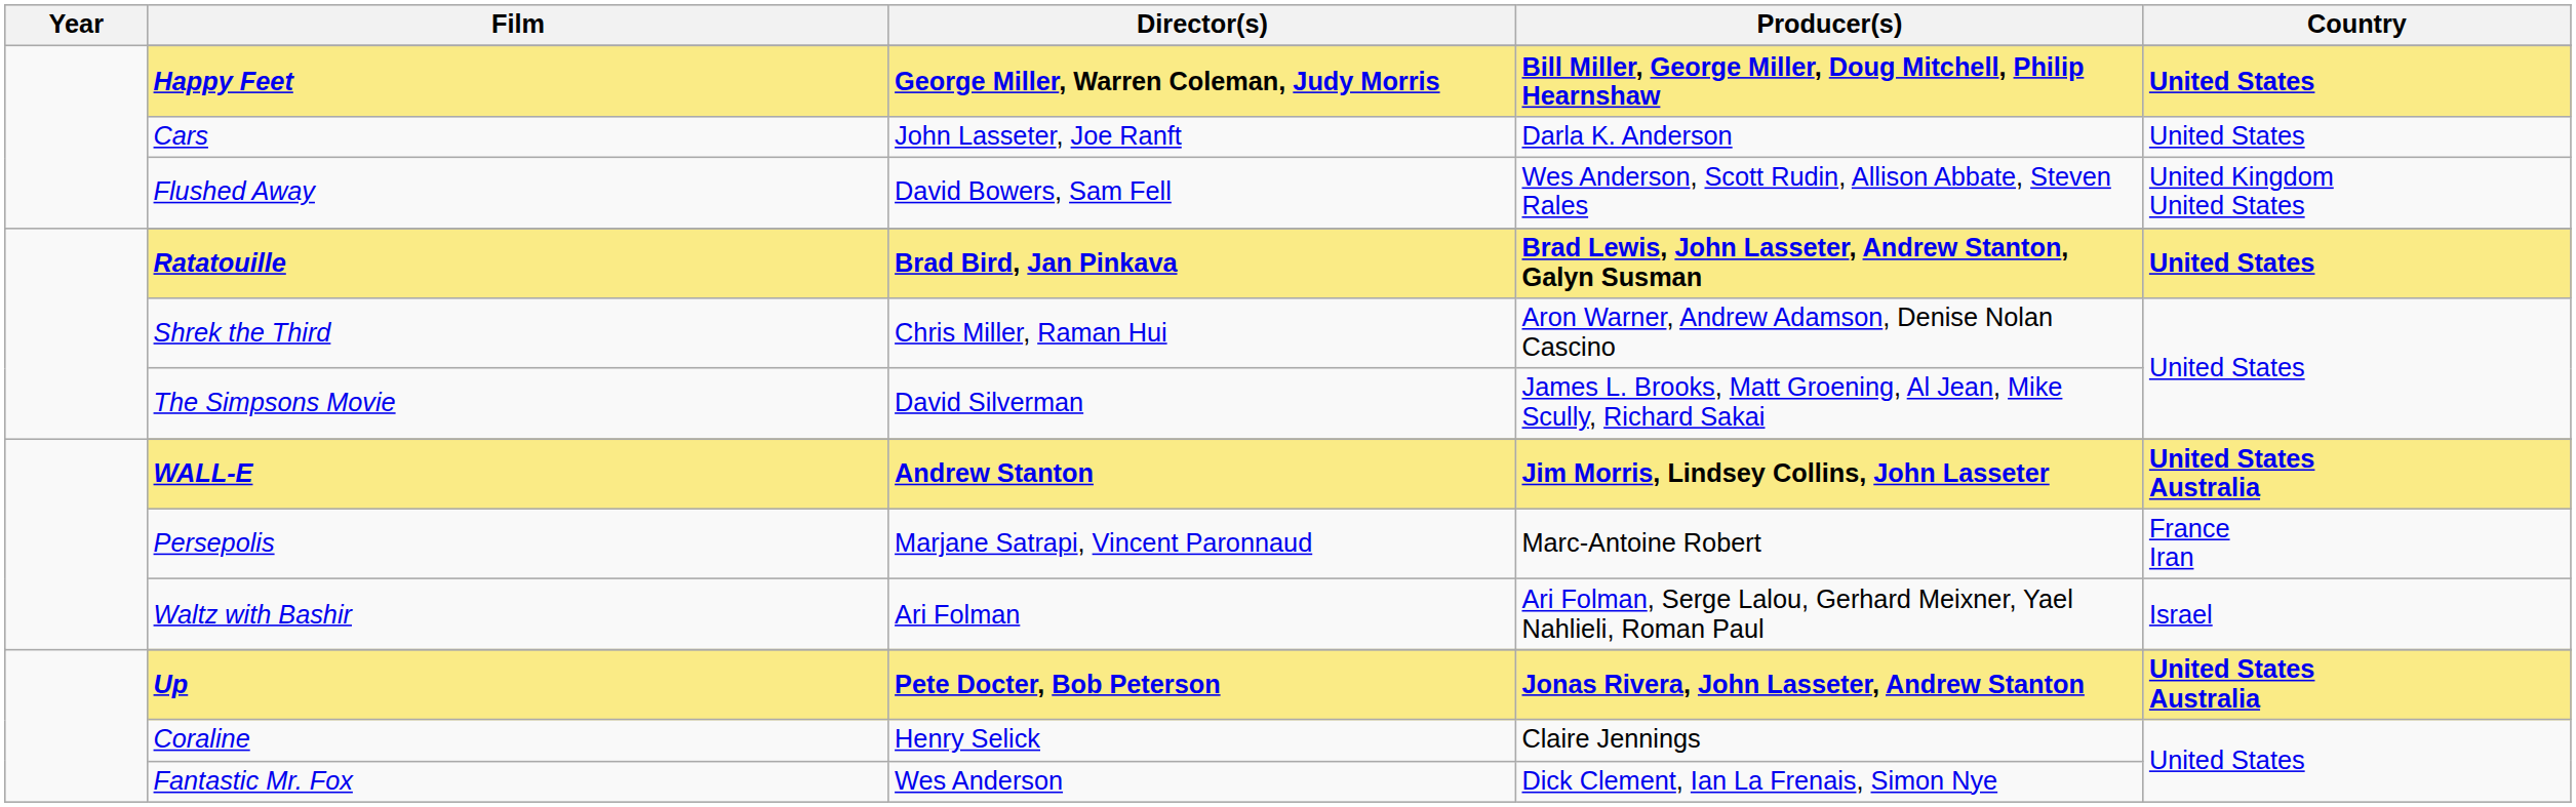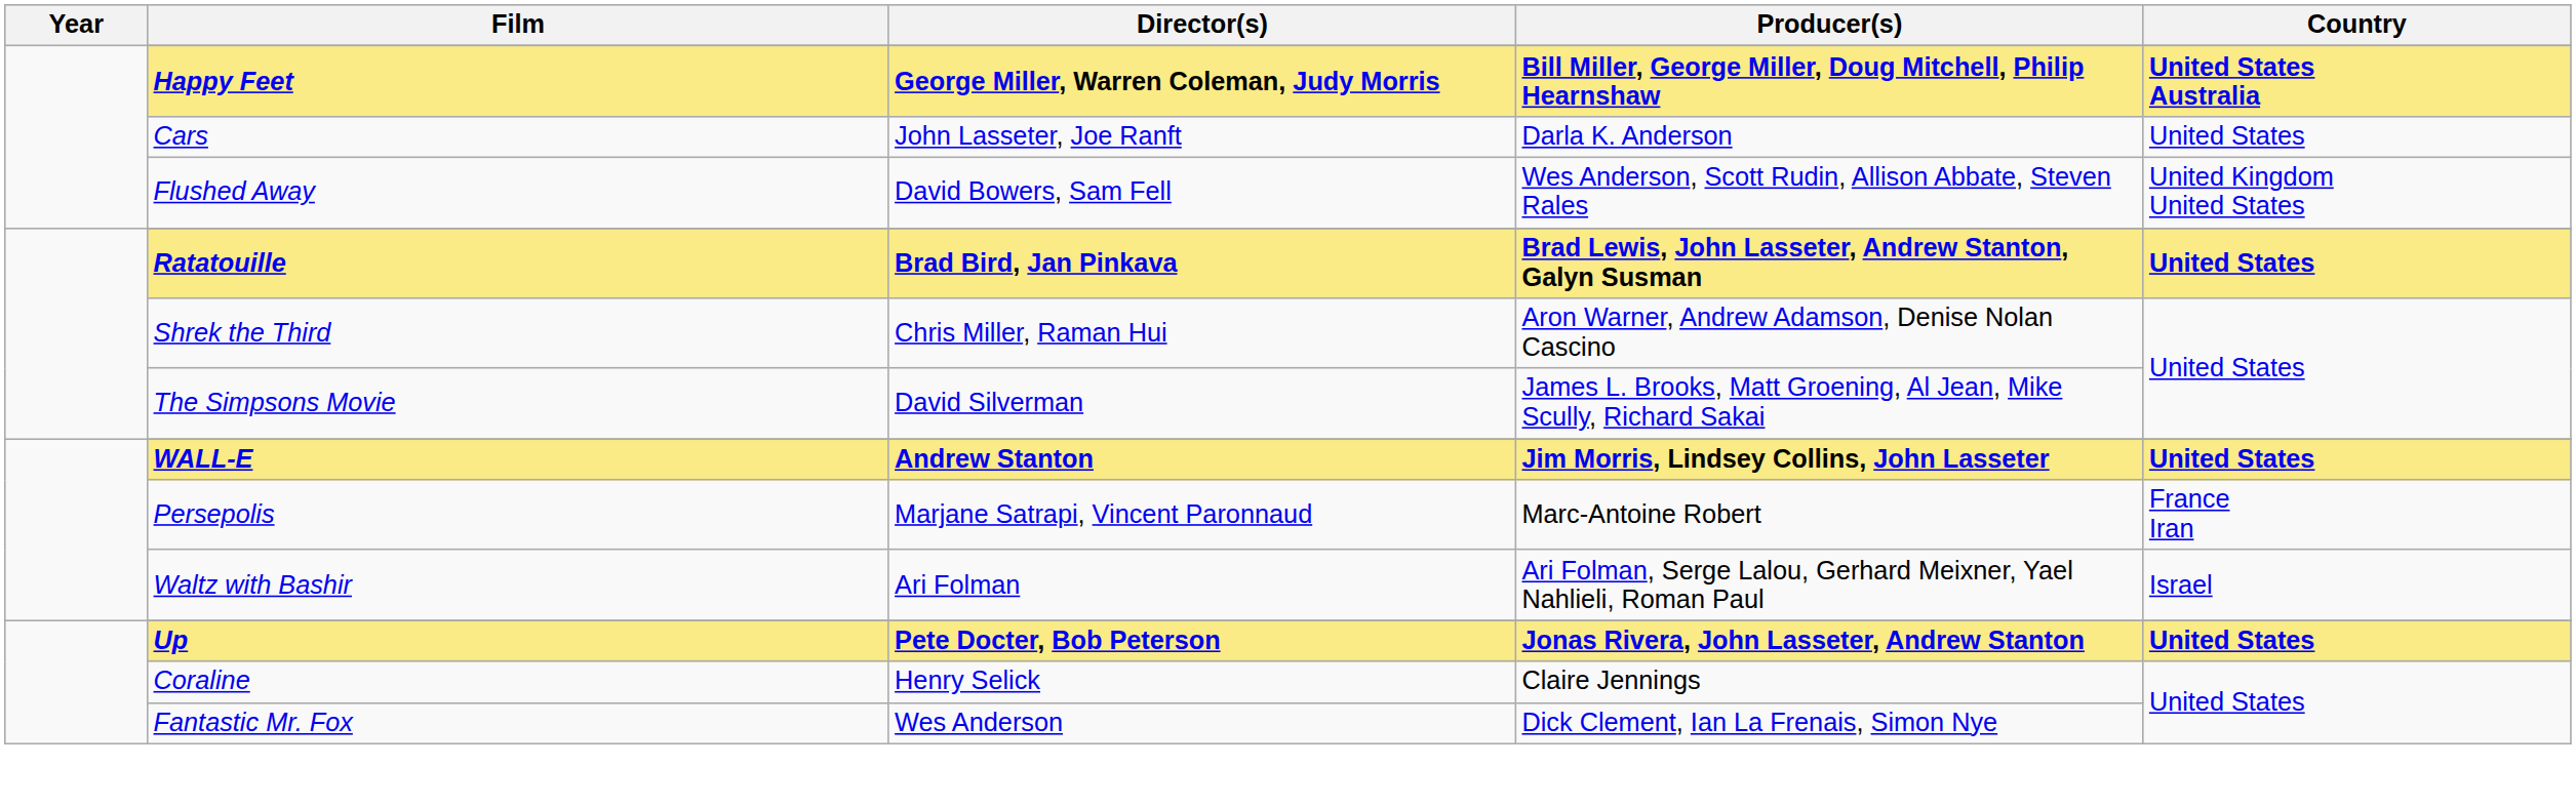 <table class="wikitable" style="width:100%;" cellpadding="5">
 <tr>
 <th style="width:5%;">Year</th>
 <th style="width:26%;">Film</th>
 <th style="width:22%;">Director(s)</th>
 <th style="width:22%;">Producer(s)</th>
 <th style="width:15%;">Country</th>
 </tr>
 <tr>
 <td rowspan="4"></td>
 </tr>
 <tr>
 <td style="background:#FAEB86"><strong><em><a href='#'>Happy Feet</a></em></strong></td>
 <td style="background:#FAEB86"><strong><a href='#'>George Miller</a>, Warren Coleman, <a href='#'>Judy Morris</a></strong></td>
 <td style="background:#FAEB86"><strong><a href='#'>Bill Miller</a>, <a href='#'>George Miller</a>, <a href='#'>Doug Mitchell</a>, <a href='#'>Philip Hearnshaw</a></strong></td>
-<td style="background:#FAEB86"><strong><a href='#'>United States</a></strong></td>
+<td style="background:#FAEB86"><strong><a href='#'>United States</a><br><a href='#'>Australia</a></strong></td>
 </tr>
 <tr>
 <td><em><a href='#'>Cars</a></em></td>
 <td><a href='#'>John Lasseter</a>, <a href='#'>Joe Ranft</a></td>
 <td><a href='#'>Darla K. Anderson</a></td>
 <td><a href='#'>United States</a></td>
 </tr>
 <tr>
 <td><em><a href='#'>Flushed Away</a></em></td>
 <td><a href='#'>David Bowers</a>, <a href='#'>Sam Fell</a></td>
 <td><a href='#'>Wes Anderson</a>, <a href='#'>Scott Rudin</a>, <a href='#'>Allison Abbate</a>, <a href='#'>Steven Rales</a></td>
 <td><a href='#'>United Kingdom</a><br><a href='#'>United States</a></td>
 </tr>
 <tr>
 <td rowspan="4"></td>
 </tr>
 <tr>
 <td style="background:#FAEB86"><strong><em><a href='#'>Ratatouille</a></em></strong></td>
 <td style="background:#FAEB86"><strong><a href='#'>Brad Bird</a>, <a href='#'>Jan Pinkava</a></strong></td>
 <td style="background:#FAEB86"><strong><a href='#'>Brad Lewis</a>, <a href='#'>John Lasseter</a>, <a href='#'>Andrew Stanton</a>, Galyn Susman</strong></td>
 <td style="background:#FAEB86"><strong><a href='#'>United States</a></strong></td>
 </tr>
 <tr>
 <td><em><a href='#'>Shrek the Third</a></em></td>
 <td><a href='#'>Chris Miller</a>, <a href='#'>Raman Hui</a></td>
 <td><a href='#'>Aron Warner</a>, <a href='#'>Andrew Adamson</a>, Denise Nolan Cascino</td>
 <td rowspan="2"><a href='#'>United States</a></td>
 </tr>
 <tr>
 <td><em><a href='#'>The Simpsons Movie</a></em></td>
 <td><a href='#'>David Silverman</a></td>
 <td><a href='#'>James L. Brooks</a>, <a href='#'>Matt Groening</a>, <a href='#'>Al Jean</a>, <a href='#'>Mike Scully</a>, <a href='#'>Richard Sakai</a></td>
 </tr>
 <tr>
 <td rowspan="4"></td>
 </tr>
 <tr>
 <td style="background:#FAEB86"><strong><em><a href='#'>WALL-E</a></em></strong></td>
 <td style="background:#FAEB86"><strong><a href='#'>Andrew Stanton</a></strong></td>
 <td style="background:#FAEB86"><strong><a href='#'>Jim Morris</a>, Lindsey Collins, <a href='#'>John Lasseter</a></strong></td>
-<td style="background:#FAEB86"><strong><a href='#'>United States</a><br><a href='#'>Australia</a></strong></td>
+<td style="background:#FAEB86"><strong><a href='#'>United States</a></strong></td>
 </tr>
 <tr>
 <td><em><a href='#'>Persepolis</a></em></td>
 <td><a href='#'>Marjane Satrapi</a>, <a href='#'>Vincent Paronnaud</a></td>
 <td>Marc-Antoine Robert</td>
 <td><a href='#'>France</a><br><a href='#'>Iran</a></td>
 </tr>
 <tr>
 <td><em><a href='#'>Waltz with Bashir</a></em></td>
 <td><a href='#'>Ari Folman</a></td>
 <td><a href='#'>Ari Folman</a>, Serge Lalou, Gerhard Meixner, Yael Nahlieli, Roman Paul</td>
 <td><a href='#'>Israel</a></td>
 </tr>
 <tr>
 <td rowspan="4"></td>
 </tr>
 <tr>
 <td style="background:#FAEB86"><strong><em><a href='#'>Up</a></em></strong></td>
 <td style="background:#FAEB86"><strong><a href='#'>Pete Docter</a>, <a href='#'>Bob Peterson</a></strong></td>
 <td style="background:#FAEB86"><strong><a href='#'>Jonas Rivera</a>, <a href='#'>John Lasseter</a>, <a href='#'>Andrew Stanton</a></strong></td>
-<td style="background:#FAEB86"><strong><a href='#'>United States</a><br><a href='#'>Australia</a></strong></td>
+<td style="background:#FAEB86"><strong><a href='#'>United States</a></strong></td>
 </tr>
 <tr>
 <td><em><a href='#'>Coraline</a></em></td>
 <td><a href='#'>Henry Selick</a></td>
 <td>Claire Jennings</td>
 <td rowspan="2"><a href='#'>United States</a></td>
 </tr>
 <tr>
 <td><em><a href='#'>Fantastic Mr. Fox</a></em></td>
 <td><a href='#'>Wes Anderson</a></td>
 <td><a href='#'>Dick Clement</a>, <a href='#'>Ian La Frenais</a>, <a href='#'>Simon Nye</a></td>
 </tr>
 </table>
